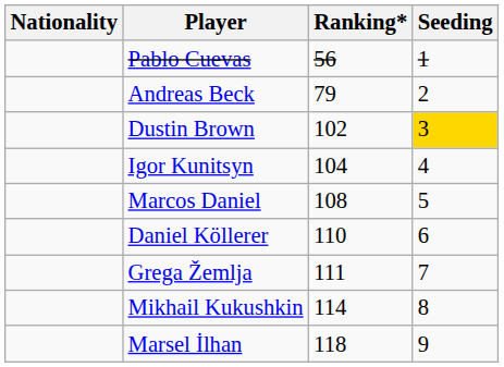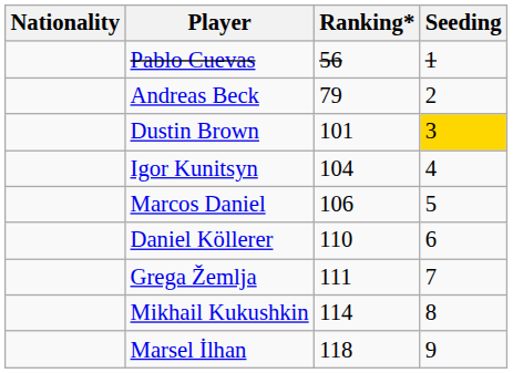 <table class="wikitable" border="1">
 <tr>
 <th>Nationality</th>
 <th>Player</th>
 <th>Ranking*</th>
 <th>Seeding</th>
 </tr>
 <tr>
 <td></td>
 <td><s><a href='#'>Pablo Cuevas</a></s></td>
 <td><s>56</s></td>
 <td><s>1</s></td>
 </tr>
 <tr>
 <td></td>
 <td><a href='#'>Andreas Beck</a></td>
 <td>79</td>
 <td>2</td>
 </tr>
 <tr>
 <td></td>
 <td><a href='#'>Dustin Brown</a></td>
-<td>102</td>
+<td>101</td>
 <td style="background: gold;">3</td>
 </tr>
 <tr>
 <td></td>
 <td><a href='#'>Igor Kunitsyn</a></td>
 <td>104</td>
 <td>4</td>
 </tr>
 <tr>
 <td></td>
 <td><a href='#'>Marcos Daniel</a></td>
-<td>108</td>
+<td>106</td>
 <td>5</td>
 </tr>
 <tr>
 <td></td>
 <td><a href='#'>Daniel Köllerer</a></td>
 <td>110</td>
 <td>6</td>
 </tr>
 <tr>
 <td></td>
 <td><a href='#'>Grega Žemlja</a></td>
 <td>111</td>
 <td>7</td>
 </tr>
 <tr>
 <td></td>
 <td><a href='#'>Mikhail Kukushkin</a></td>
 <td>114</td>
 <td>8</td>
 </tr>
 <tr>
 <td></td>
 <td><a href='#'>Marsel İlhan</a></td>
 <td>118</td>
 <td>9</td>
 </tr>
 </table>
